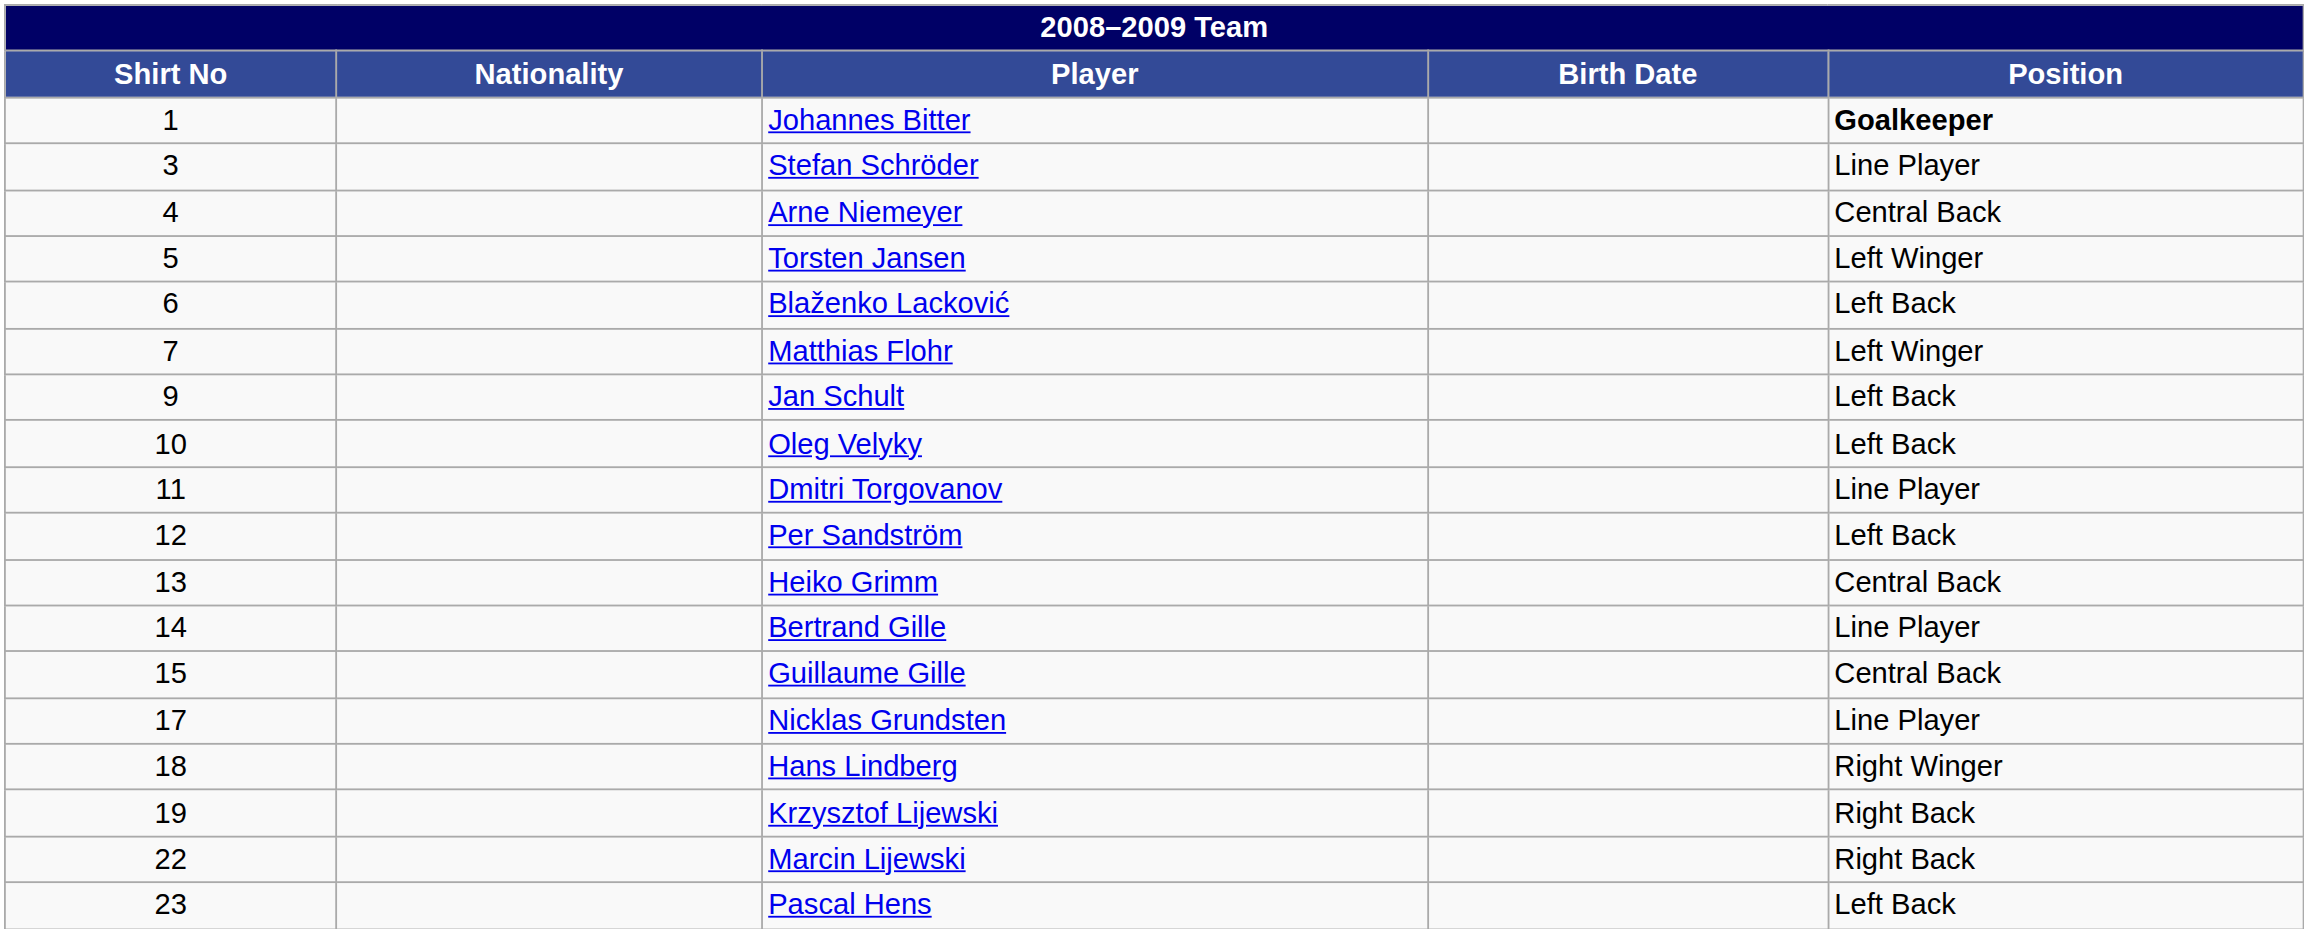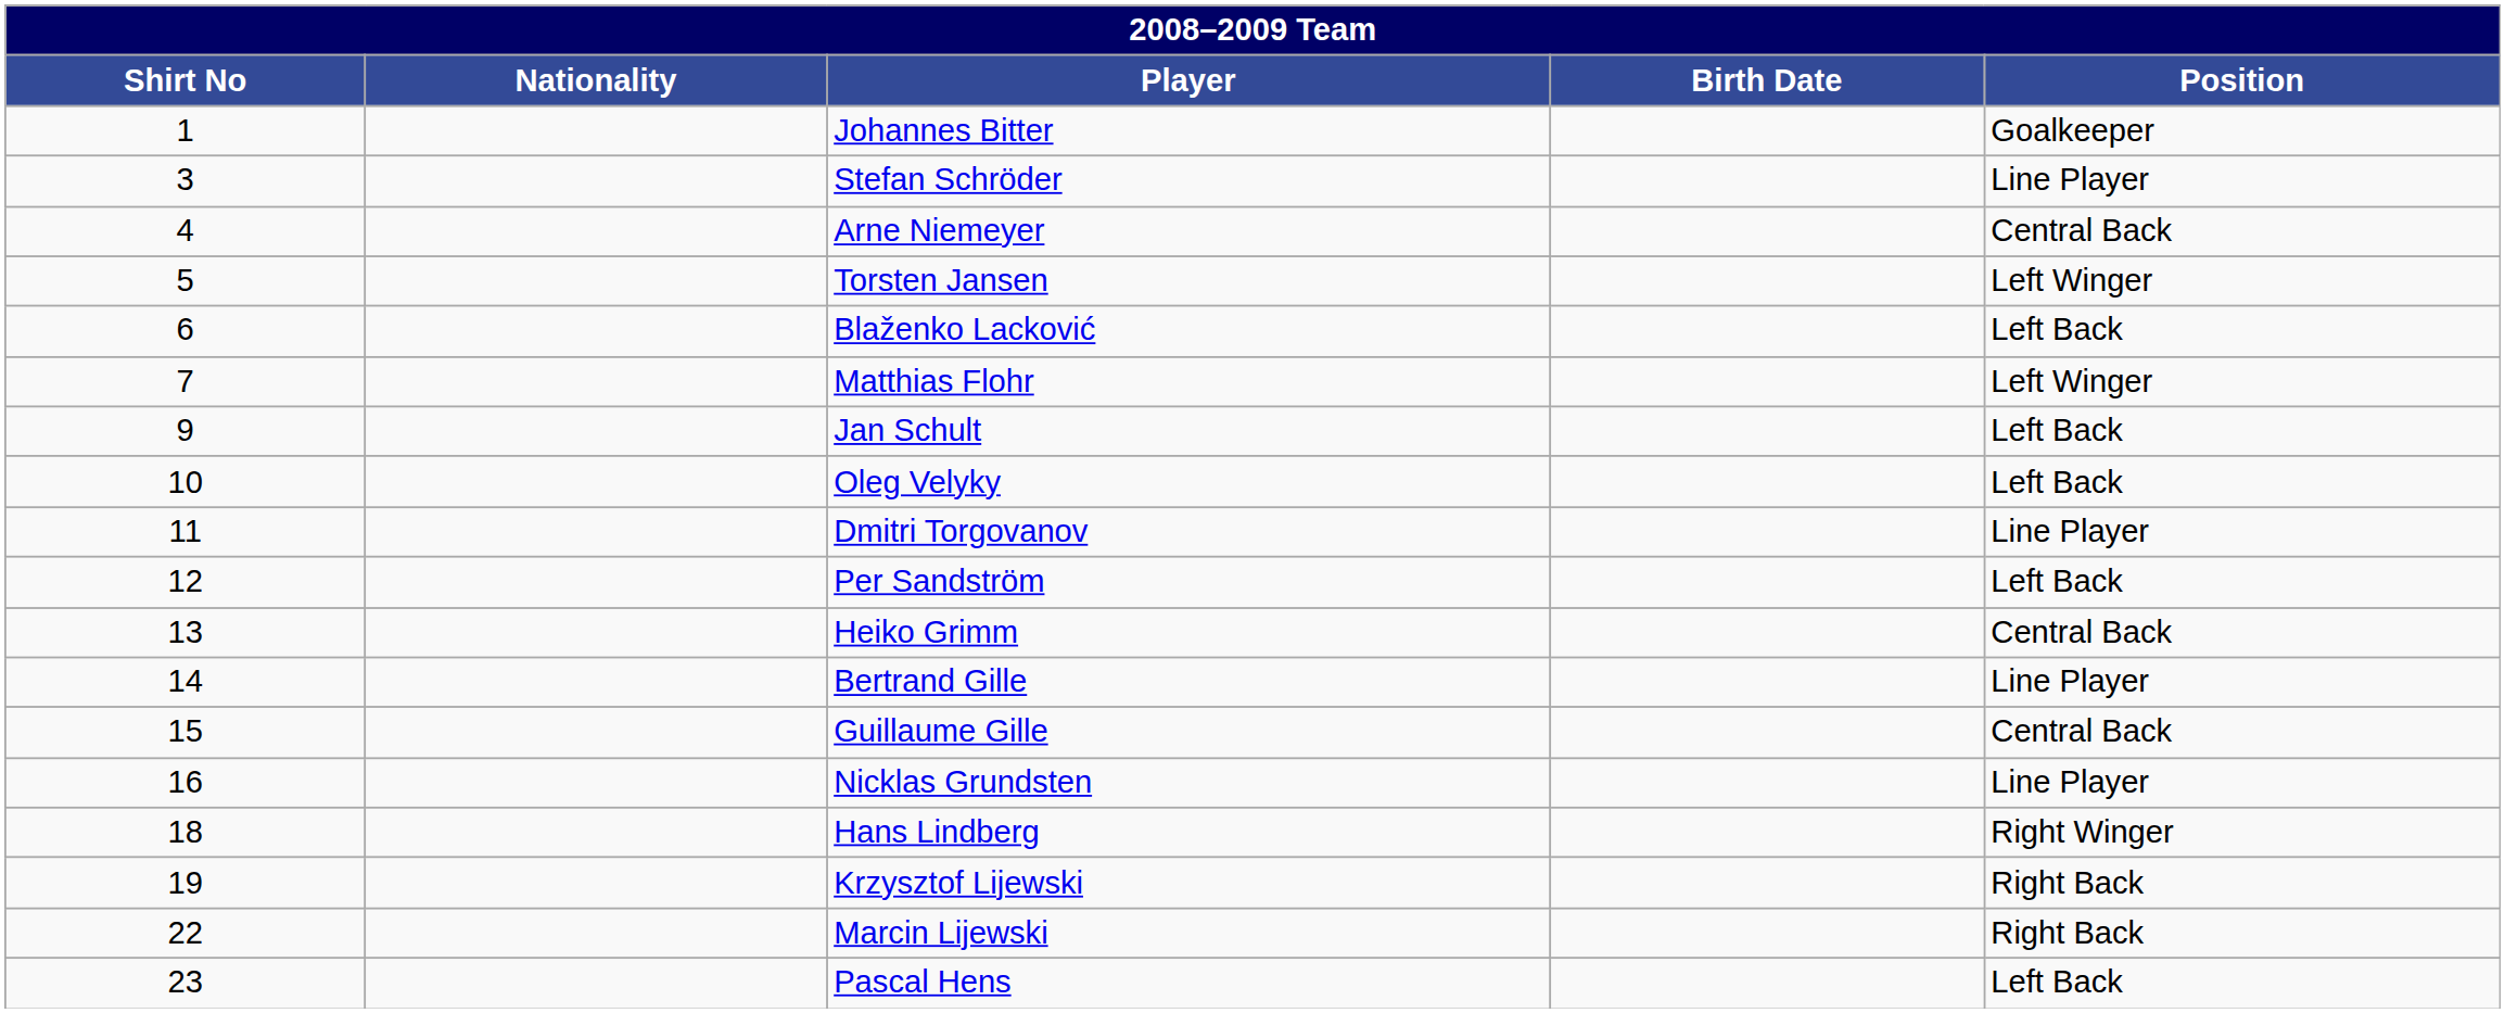 <table class="wikitable collapsible collapsed" style="width:100%;">
 <tr>
 <th colspan=5 style="background-color:#000066;color:white;text-align:center;">2008–2009 Team</th>
 </tr>
 <tr>
 <th style="color:white; background:#334A97">Shirt No</th>
 <th style="color:white; background:#334A97">Nationality</th>
 <th style="color:white; background:#334A97">Player</th>
 <th style="color:white; background:#334A97">Birth Date</th>
 <th style="color:white; background:#334A97">Position</th>
 </tr>
 <tr>
 <td align=center>1</td>
 <td></td>
 <td><a href='#'>Johannes Bitter</a></td>
 <td></td>
-<td><strong>Goalkeeper</strong></td>
+<td>Goalkeeper</td>
 </tr>
 <tr>
 <td align=center>3</td>
 <td></td>
 <td><a href='#'>Stefan Schröder</a></td>
 <td></td>
 <td>Line Player</td>
 </tr>
 <tr>
 <td align=center>4</td>
 <td></td>
 <td><a href='#'>Arne Niemeyer</a></td>
 <td></td>
 <td>Central Back</td>
 </tr>
 <tr>
 <td align=center>5</td>
 <td></td>
 <td><a href='#'>Torsten Jansen</a></td>
 <td></td>
 <td>Left Winger</td>
 </tr>
 <tr>
 <td align=center>6</td>
 <td></td>
 <td><a href='#'>Blaženko Lacković</a></td>
 <td></td>
 <td>Left Back</td>
 </tr>
 <tr>
 <td align=center>7</td>
 <td></td>
 <td><a href='#'>Matthias Flohr</a></td>
 <td></td>
 <td>Left Winger</td>
 </tr>
 <tr>
 <td align=center>9</td>
 <td></td>
 <td><a href='#'>Jan Schult</a></td>
 <td></td>
 <td>Left Back</td>
 </tr>
 <tr>
 <td align=center>10</td>
 <td></td>
 <td><a href='#'>Oleg Velyky</a></td>
 <td></td>
 <td>Left Back</td>
 </tr>
 <tr>
 <td align=center>11</td>
 <td></td>
 <td><a href='#'>Dmitri Torgovanov</a></td>
 <td></td>
 <td>Line Player</td>
 </tr>
 <tr>
 <td align=center>12</td>
 <td></td>
 <td><a href='#'>Per Sandström</a></td>
 <td></td>
 <td>Left Back</td>
 </tr>
 <tr>
 <td align=center>13</td>
 <td></td>
 <td><a href='#'>Heiko Grimm</a></td>
 <td></td>
 <td>Central Back</td>
 </tr>
 <tr>
 <td align=center>14</td>
 <td></td>
 <td><a href='#'>Bertrand Gille</a></td>
 <td></td>
 <td>Line Player</td>
 </tr>
 <tr>
 <td align=center>15</td>
 <td></td>
 <td><a href='#'>Guillaume Gille</a></td>
 <td></td>
 <td>Central Back</td>
 </tr>
 <tr>
-<td align=center>17</td>
+<td align=center>16</td>
 <td></td>
 <td><a href='#'>Nicklas Grundsten</a></td>
 <td></td>
 <td>Line Player</td>
 </tr>
 <tr>
 <td align=center>18</td>
 <td></td>
 <td><a href='#'>Hans Lindberg</a></td>
 <td></td>
 <td>Right Winger</td>
 </tr>
 <tr>
 <td align=center>19</td>
 <td></td>
 <td><a href='#'>Krzysztof Lijewski</a></td>
 <td></td>
 <td>Right Back</td>
 </tr>
 <tr>
 <td align=center>22</td>
 <td></td>
 <td><a href='#'>Marcin Lijewski</a></td>
 <td></td>
 <td>Right Back</td>
 </tr>
 <tr>
 <td align=center>23</td>
 <td></td>
 <td><a href='#'>Pascal Hens</a></td>
 <td></td>
 <td>Left Back</td>
 </tr>
 </table>
